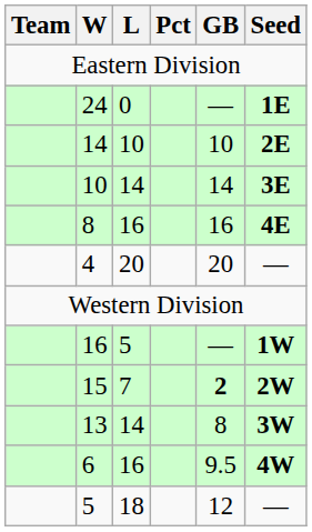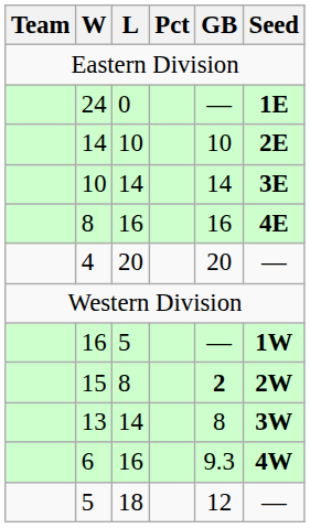 <table class=wikitable>
 <tr>
 <th>Team</th>
 <th>W</th>
 <th>L</th>
 <th>Pct</th>
 <th>GB</th>
 <th>Seed</th>
 </tr>
 <tr>
 <td colspan=6 style="text-align:center;">Eastern Division</td>
 </tr>
 <tr bgcolor=ccffcc>
 <td></td>
 <td>24</td>
 <td>0</td>
 <td></td>
 <td style="text-align:center;">—</td>
 <td style="text-align:center;"><strong>1E</strong></td>
 </tr>
 <tr bgcolor=ccffcc>
 <td></td>
 <td>14</td>
 <td>10</td>
 <td></td>
 <td style="text-align:center;">10</td>
 <td style="text-align:center;"><strong>2E</strong></td>
 </tr>
 <tr bgcolor=ccffcc>
 <td></td>
 <td>10</td>
 <td>14</td>
 <td></td>
 <td style="text-align:center;">14</td>
 <td style="text-align:center;"><strong>3E</strong></td>
 </tr>
 <tr bgcolor=ccffcc>
 <td></td>
 <td>8</td>
 <td>16</td>
 <td></td>
 <td style="text-align:center;">16</td>
 <td style="text-align:center;"><strong>4E</strong></td>
 </tr>
 <tr>
 <td></td>
 <td>4</td>
 <td>20</td>
 <td></td>
 <td style="text-align:center;">20</td>
 <td style="text-align:center;">—</td>
 </tr>
 <tr>
 <td colspan=6 style="text-align:center;">Western Division</td>
 </tr>
 <tr bgcolor=ccffcc>
 <td></td>
 <td>16</td>
 <td>5</td>
 <td></td>
 <td style="text-align:center;">—</td>
 <td style="text-align:center;"><strong>1W</strong></td>
 </tr>
 <tr bgcolor=ccffcc>
 <td></td>
 <td>15</td>
-<td>7</td>
+<td>8</td>
 <td></td>
 <td style="text-align:center;"><strong>2</strong></td>
 <td style="text-align:center;"><strong>2W</strong></td>
 </tr>
 <tr bgcolor=ccffcc>
 <td></td>
 <td>13</td>
 <td>14</td>
 <td></td>
 <td style="text-align:center;">8</td>
 <td style="text-align:center;"><strong>3W</strong></td>
 </tr>
 <tr bgcolor=ccffcc>
 <td></td>
 <td>6</td>
 <td>16</td>
 <td></td>
-<td style="text-align:center;">9.5</td>
+<td style="text-align:center;">9.3</td>
 <td style="text-align:center;"><strong>4W</strong></td>
 </tr>
 <tr>
 <td></td>
 <td>5</td>
 <td>18</td>
 <td></td>
 <td style="text-align:center;">12</td>
 <td style="text-align:center;">—</td>
 </tr>
 </table>
